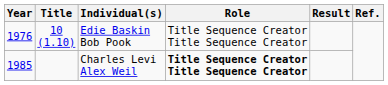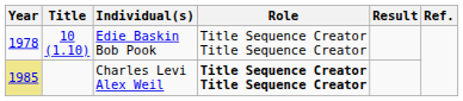 <table class="wikitable">
 <tr>
 <th>Year</th>
 <th>Title</th>
 <th>Individual(s)</th>
 <th>Role</th>
 <th>Result</th>
 <th>Ref.</th>
 </tr>
 <tr>
-<td><a href='#'>1976</a></td>
+<td><a href='#'>1978</a></td>
 <td align="center"><a href='#'>10 <br> (1.10)</a></td>
 <td><a href='#'>Edie Baskin</a> <br> Bob Pook</td>
 <td>Title Sequence Creator <br> Title Sequence Creator</td>
 <td></td>
 <td rowspan="2" align="center"></td>
 </tr>
 <tr>
-<td><a href='#'>1985</a></td>
+<td style="background: khaki;"><a href='#'>1985</a></td>
 <td></td>
 <td>Charles Levi <br> <a href='#'>Alex Weil</a></td>
 <td><strong>Title Sequence Creator <br> Title Sequence Creator</strong></td>
 <td></td>
 </tr>
 </table>
